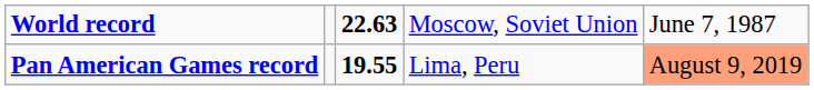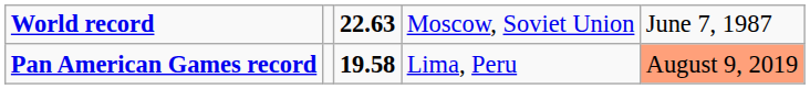 <table class="wikitable">
 <tr>
 <td><strong><a href='#'>World record</a></strong></td>
 <td></td>
 <td><strong>22.63</strong></td>
 <td><a href='#'>Moscow</a>, <a href='#'>Soviet Union</a></td>
 <td>June 7, 1987</td>
 </tr>
 <tr>
 <td><strong><a href='#'>Pan American Games record</a></strong></td>
 <td></td>
-<td><strong>19.55</strong></td>
+<td><strong>19.58</strong></td>
 <td><a href='#'>Lima</a>, <a href='#'>Peru</a></td>
 <td style="background: lightsalmon;">August 9, 2019</td>
 </tr>
 </table>
